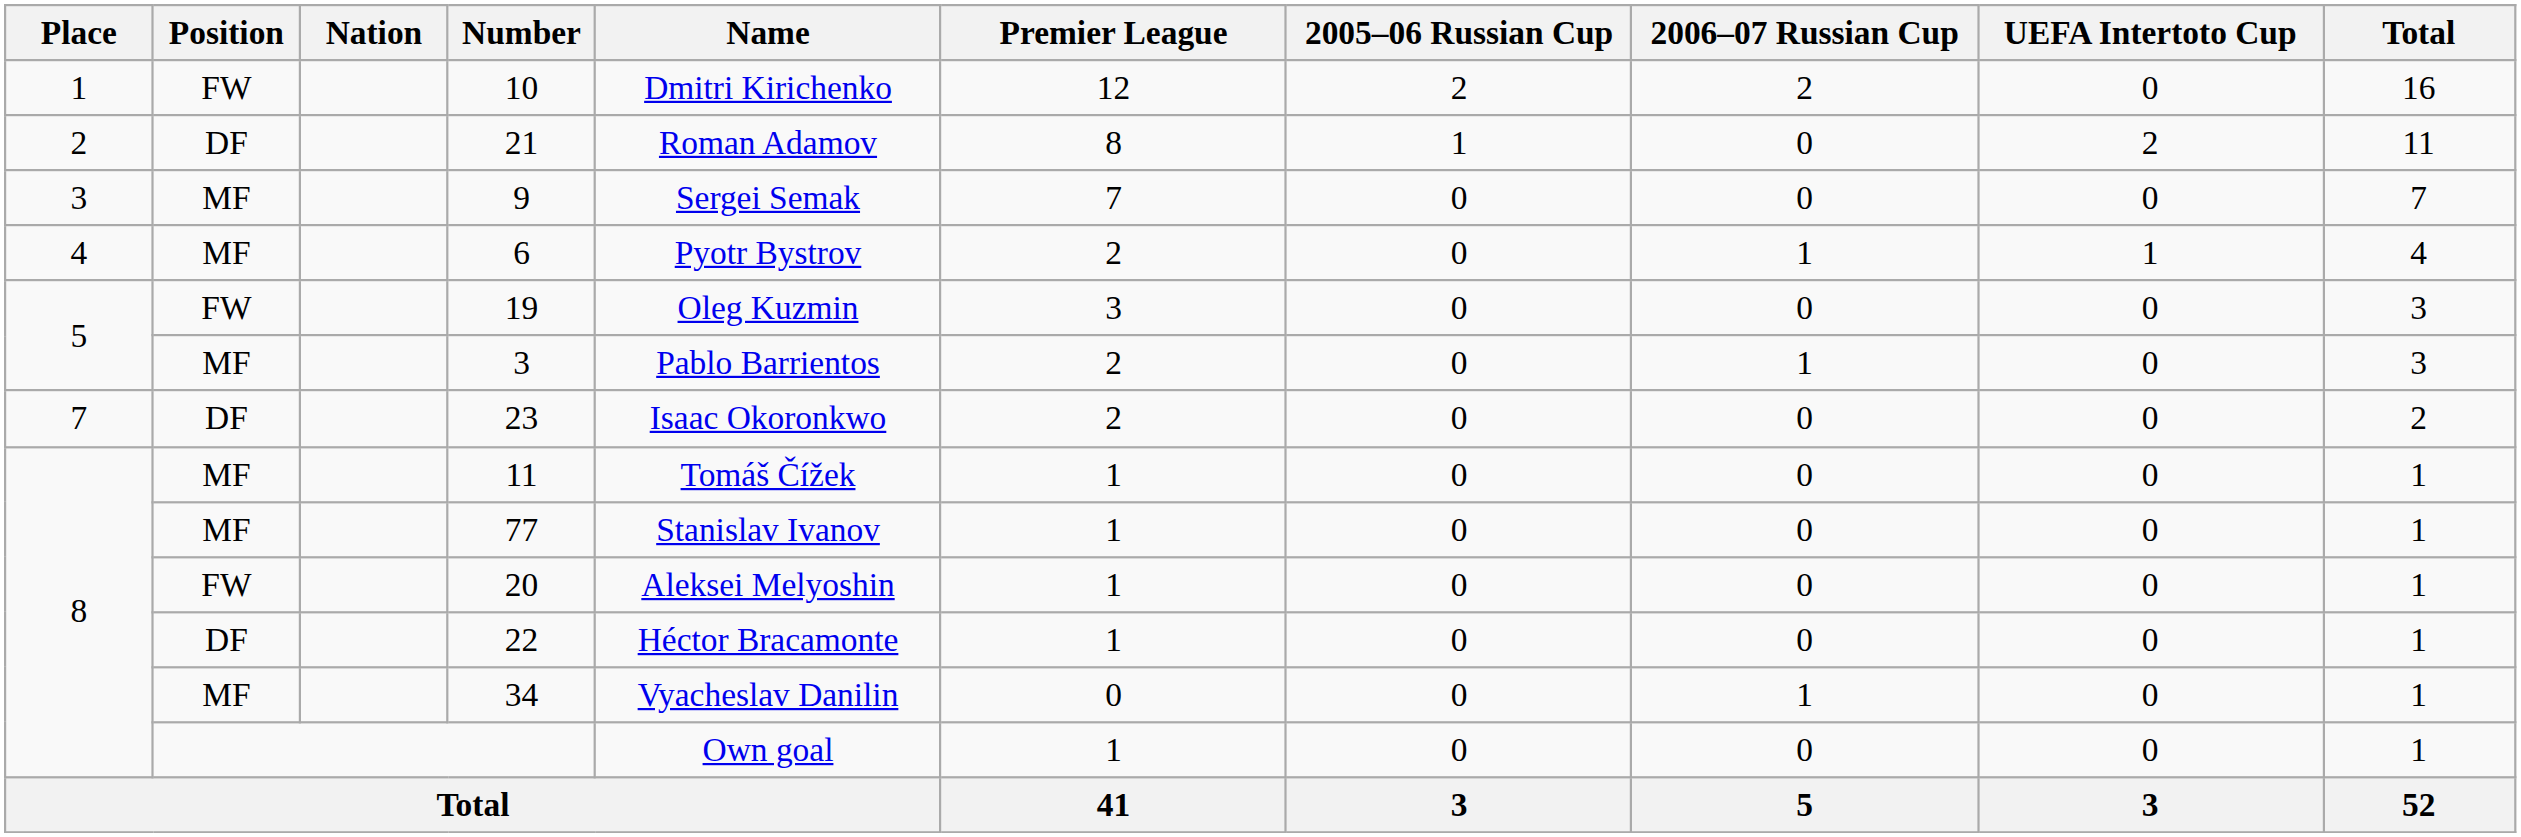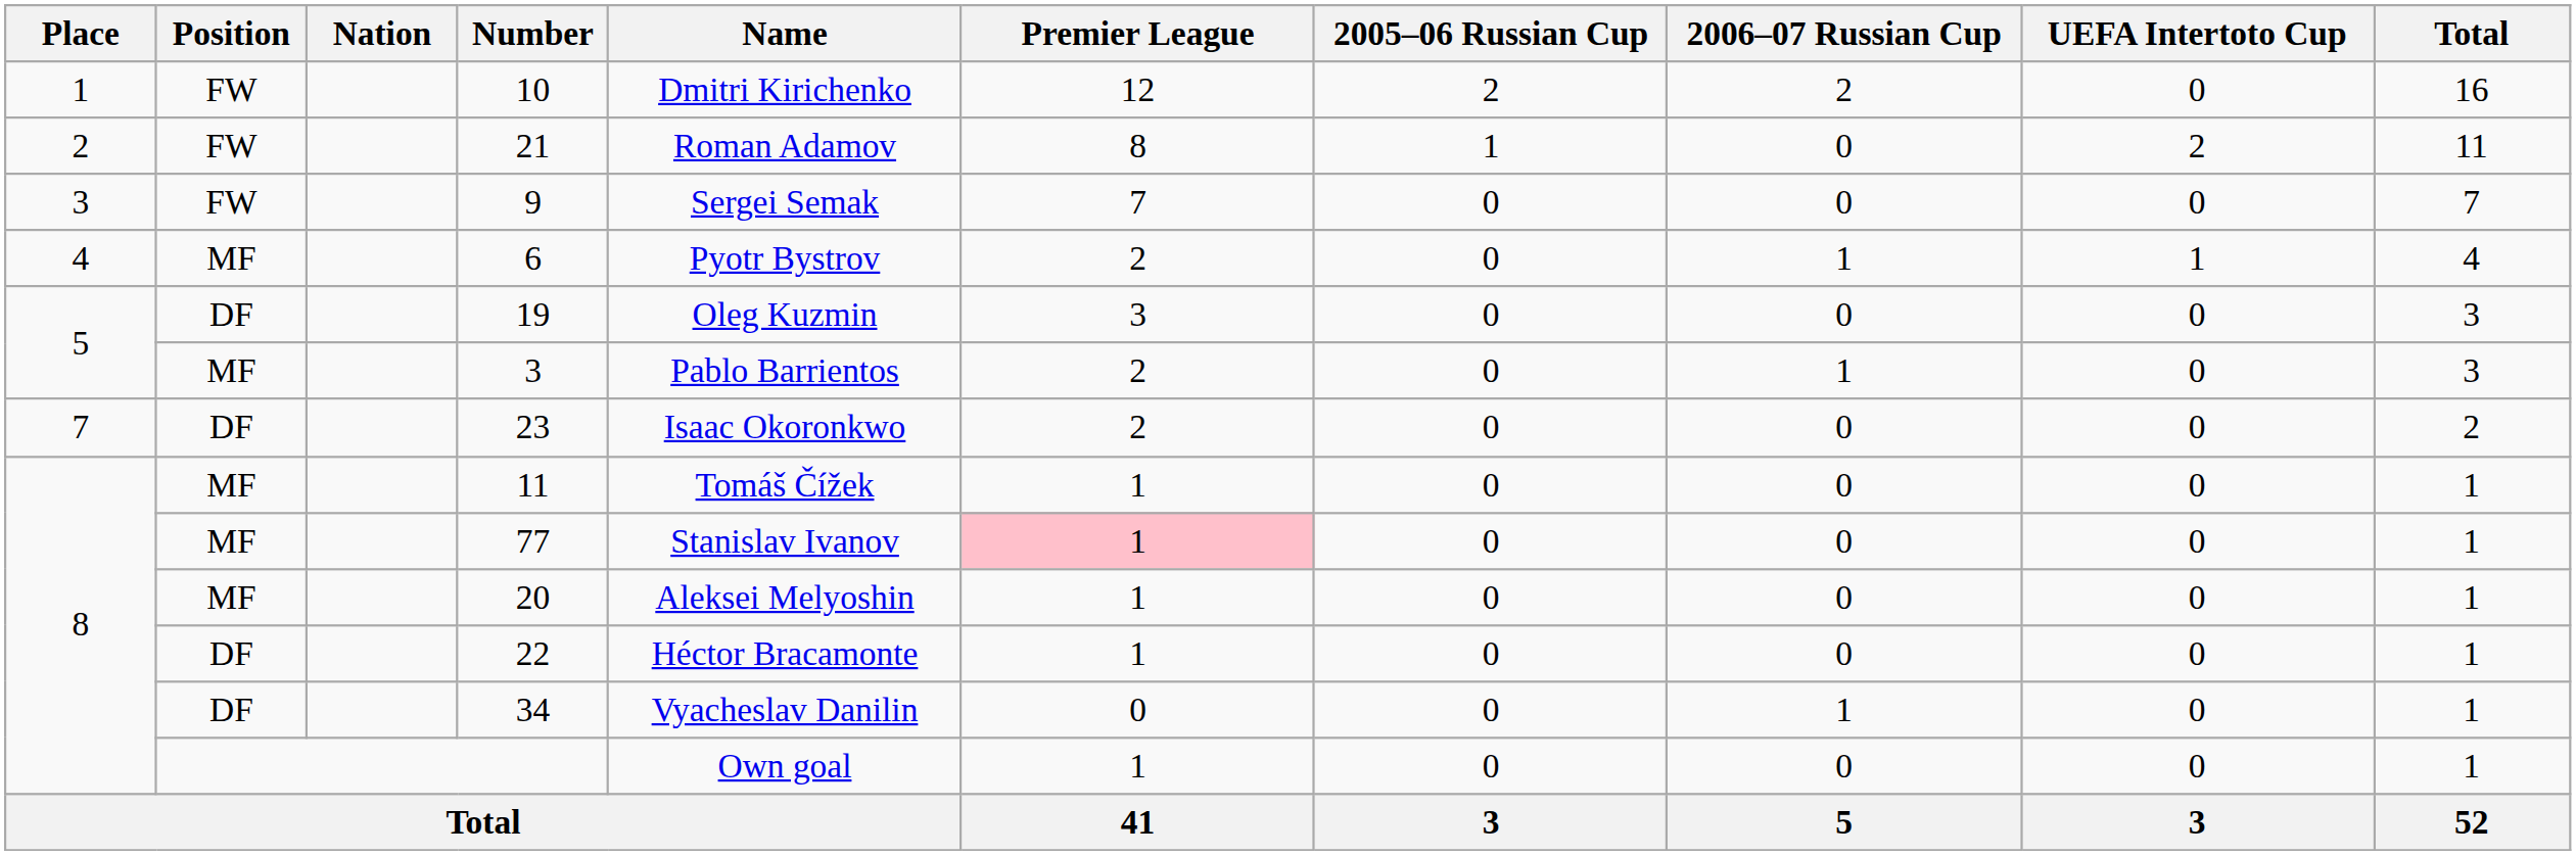 <table class="wikitable" style="font-size: 95%; text-align: center;">
 <tr>
 <th width=60>Place</th>
 <th width=60>Position</th>
 <th width=60>Nation</th>
 <th width=60>Number</th>
 <th width=150>Name</th>
 <th width=150>Premier League</th>
 <th width=150>2005–06 Russian Cup</th>
 <th width=150>2006–07 Russian Cup</th>
 <th width=150>UEFA Intertoto Cup</th>
 <th width=80>Total</th>
 </tr>
 <tr>
 <td>1</td>
 <td>FW</td>
 <td></td>
 <td>10</td>
 <td><a href='#'>Dmitri Kirichenko</a></td>
 <td>12</td>
 <td>2</td>
 <td>2</td>
 <td>0</td>
 <td>16</td>
 </tr>
 <tr>
 <td>2</td>
-<td>DF</td>
+<td>FW</td>
 <td></td>
 <td>21</td>
 <td><a href='#'>Roman Adamov</a></td>
 <td>8</td>
 <td>1</td>
 <td>0</td>
 <td>2</td>
 <td>11</td>
 </tr>
 <tr>
 <td>3</td>
-<td>MF</td>
+<td>FW</td>
 <td></td>
 <td>9</td>
 <td><a href='#'>Sergei Semak</a></td>
 <td>7</td>
 <td>0</td>
 <td>0</td>
 <td>0</td>
 <td>7</td>
 </tr>
 <tr>
 <td>4</td>
 <td>MF</td>
 <td></td>
 <td>6</td>
 <td><a href='#'>Pyotr Bystrov</a></td>
 <td>2</td>
 <td>0</td>
 <td>1</td>
 <td>1</td>
 <td>4</td>
 </tr>
 <tr>
 <td rowspan="2">5</td>
-<td>FW</td>
+<td>DF</td>
 <td></td>
 <td>19</td>
 <td><a href='#'>Oleg Kuzmin</a></td>
 <td>3</td>
 <td>0</td>
 <td>0</td>
 <td>0</td>
 <td>3</td>
 </tr>
 <tr>
 <td>MF</td>
 <td></td>
 <td>3</td>
 <td><a href='#'>Pablo Barrientos</a></td>
 <td>2</td>
 <td>0</td>
 <td>1</td>
 <td>0</td>
 <td>3</td>
 </tr>
 <tr>
 <td>7</td>
 <td>DF</td>
 <td></td>
 <td>23</td>
 <td><a href='#'>Isaac Okoronkwo</a></td>
 <td>2</td>
 <td>0</td>
 <td>0</td>
 <td>0</td>
 <td>2</td>
 </tr>
 <tr>
 <td rowspan="6">8</td>
 <td>MF</td>
 <td></td>
 <td>11</td>
 <td><a href='#'>Tomáš Čížek</a></td>
 <td>1</td>
 <td>0</td>
 <td>0</td>
 <td>0</td>
 <td>1</td>
 </tr>
 <tr>
 <td>MF</td>
 <td></td>
 <td>77</td>
 <td><a href='#'>Stanislav Ivanov</a></td>
-<td>1</td>
+<td style="background: pink;">1</td>
 <td>0</td>
 <td>0</td>
 <td>0</td>
 <td>1</td>
 </tr>
 <tr>
-<td>FW</td>
+<td>MF</td>
 <td></td>
 <td>20</td>
 <td><a href='#'>Aleksei Melyoshin</a></td>
 <td>1</td>
 <td>0</td>
 <td>0</td>
 <td>0</td>
 <td>1</td>
 </tr>
 <tr>
 <td>DF</td>
 <td></td>
 <td>22</td>
 <td><a href='#'>Héctor Bracamonte</a></td>
 <td>1</td>
 <td>0</td>
 <td>0</td>
 <td>0</td>
 <td>1</td>
 </tr>
 <tr>
-<td>MF</td>
+<td>DF</td>
 <td></td>
 <td>34</td>
 <td><a href='#'>Vyacheslav Danilin</a></td>
 <td>0</td>
 <td>0</td>
 <td>1</td>
 <td>0</td>
 <td>1</td>
 </tr>
 <tr>
 <td colspan="3"></td>
 <td><a href='#'>Own goal</a></td>
 <td>1</td>
 <td>0</td>
 <td>0</td>
 <td>0</td>
 <td>1</td>
 </tr>
 <tr>
 <th colspan=5>Total</th>
 <th>41</th>
 <th>3</th>
 <th>5</th>
 <th>3</th>
 <th>52</th>
 </tr>
 </table>
